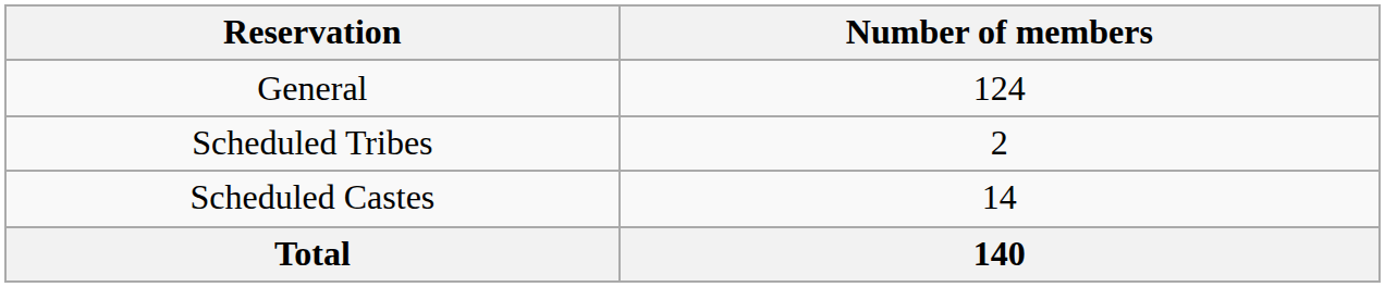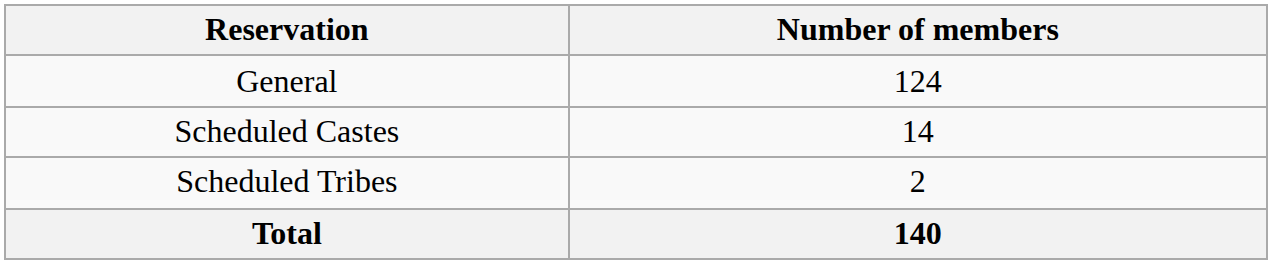 <table class="wikitable" style="width:50%; text-align:center">
 <tr>
 <th>Reservation</th>
 <th>Number of members</th>
 </tr>
 <tr>
 <td>General</td>
 <td>124</td>
 </tr>
 <tr>
+<td>Scheduled Castes</td>
+<td>14</td>
+</tr>
+<tr>
 <td>Scheduled Tribes</td>
 <td>2</td>
-</tr>
-<tr>
-<td>Scheduled Castes</td>
-<td>14</td>
 </tr>
 <tr>
 <th>Total</th>
 <th>140</th>
 </tr>
 </table>
